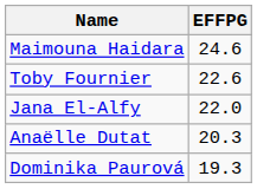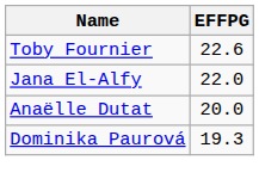 <table class=wikitable>
 <tr>
 <th>Name</th>
 <th>EFFPG</th>
-</tr>
-<tr>
-<td> <a href='#'>Maimouna Haidara</a></td>
-<td align=center>24.6</td>
 </tr>
 <tr>
 <td> <a href='#'>Toby Fournier</a></td>
 <td align=center>22.6</td>
 </tr>
 <tr>
 <td> <a href='#'>Jana El-Alfy</a></td>
 <td align=center>22.0</td>
 </tr>
 <tr>
 <td> <a href='#'>Anaëlle Dutat</a></td>
-<td align=center>20.3</td>
+<td align=center>20.0</td>
 </tr>
 <tr>
 <td> <a href='#'>Dominika Paurová</a></td>
 <td align=center>19.3</td>
 </tr>
 </table>
